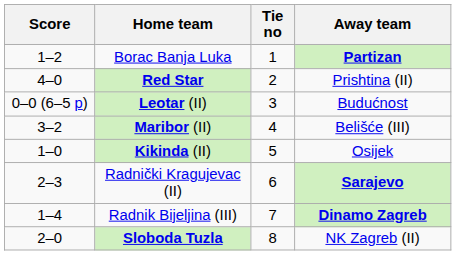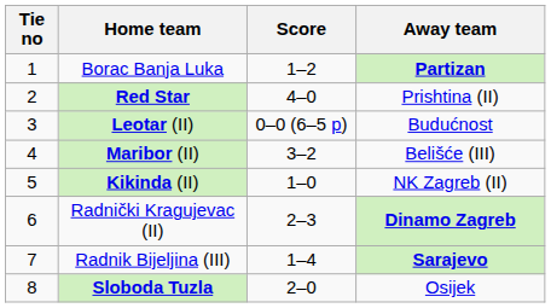 <table class="wikitable" style="text-align: center">
 <tr>
+<th width=40>Tie no</th>
+<th width=160>Home team</th>
 <th width=90>Score</th>
-<th width=160>Home team</th>
-<th width=40>Tie no</th>
 <th width=160>Away team</th>
 </tr>
 <tr>
+<td>1</td>
+<td><a href='#'>Borac Banja Luka</a></td>
 <td>1–2</td>
-<td><a href='#'>Borac Banja Luka</a></td>
-<td>1</td>
 <td style="background-color:#D0F0C0"><strong><a href='#'>Partizan</a></strong></td>
 </tr>
 <tr>
+<td>2</td>
+<td style="background-color:#D0F0C0"><strong><a href='#'>Red Star</a></strong></td>
 <td>4–0</td>
-<td style="background-color:#D0F0C0"><strong><a href='#'>Red Star</a></strong></td>
-<td>2</td>
 <td><a href='#'>Prishtina</a> (II)</td>
 </tr>
 <tr>
+<td>3</td>
+<td style="background-color:#D0F0C0"><strong><a href='#'>Leotar</a></strong> (II)</td>
 <td>0–0 (6–5 <a href='#'>p</a>)</td>
-<td style="background-color:#D0F0C0"><strong><a href='#'>Leotar</a></strong> (II)</td>
-<td>3</td>
 <td><a href='#'>Budućnost</a></td>
 </tr>
 <tr>
+<td>4</td>
+<td style="background-color:#D0F0C0"><strong><a href='#'>Maribor</a></strong> (II)</td>
 <td>3–2</td>
-<td style="background-color:#D0F0C0"><strong><a href='#'>Maribor</a></strong> (II)</td>
-<td>4</td>
 <td><a href='#'>Belišće</a> (III)</td>
 </tr>
 <tr>
+<td>5</td>
+<td style="background-color:#D0F0C0"><strong><a href='#'>Kikinda</a></strong> (II)</td>
 <td>1–0</td>
-<td style="background-color:#D0F0C0"><strong><a href='#'>Kikinda</a></strong> (II)</td>
-<td>5</td>
-<td><a href='#'>Osijek</a></td>
+<td><a href='#'>NK Zagreb</a> (II)</td>
 </tr>
 <tr>
+<td>6</td>
+<td><a href='#'>Radnički Kragujevac</a> (II)</td>
 <td>2–3</td>
-<td><a href='#'>Radnički Kragujevac</a> (II)</td>
-<td>6</td>
+<td style="background-color:#D0F0C0"><strong><a href='#'>Dinamo Zagreb</a></strong></td>
+</tr>
+<tr>
+<td>7</td>
+<td><a href='#'>Radnik Bijeljina</a> (III)</td>
+<td>1–4</td>
 <td style="background-color:#D0F0C0"><strong><a href='#'>Sarajevo</a></strong></td>
 </tr>
 <tr>
-<td>1–4</td>
-<td><a href='#'>Radnik Bijeljina</a> (III)</td>
-<td>7</td>
-<td style="background-color:#D0F0C0"><strong><a href='#'>Dinamo Zagreb</a></strong></td>
-</tr>
-<tr>
+<td>8</td>
+<td style="background-color:#D0F0C0"><strong><a href='#'>Sloboda Tuzla</a></strong></td>
 <td>2–0</td>
-<td style="background-color:#D0F0C0"><strong><a href='#'>Sloboda Tuzla</a></strong></td>
-<td>8</td>
-<td><a href='#'>NK Zagreb</a> (II)</td>
+<td><a href='#'>Osijek</a></td>
 </tr>
 </table>
